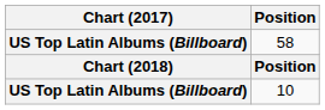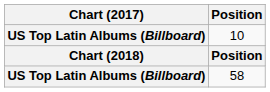 <table class="wikitable plainrowheaders" style="text-align:center">
 <tr>
 <th scope="col">Chart (2017)</th>
 <th scope="col">Position</th>
 </tr>
 <tr>
 <th scope="row">US Top Latin Albums (<em>Billboard</em>)</th>
-<td>58</td>
+<td>10</td>
 </tr>
 <tr>
 <th scope="col">Chart (2018)</th>
 <th scope="col">Position</th>
 </tr>
 <tr>
 <th scope="row">US Top Latin Albums (<em>Billboard</em>)</th>
-<td>10</td>
+<td>58</td>
 </tr>
 </table>
